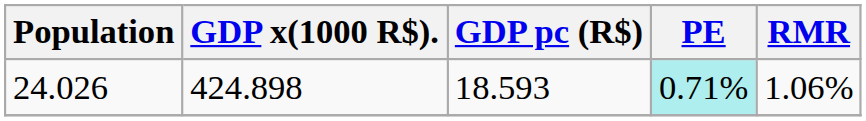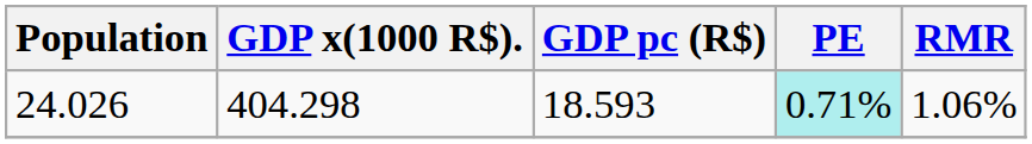 <table class="wikitable">
 <tr>
 <th>Population</th>
 <th><a href='#'>GDP</a> x(1000 R$).</th>
 <th><a href='#'>GDP pc</a> (R$)</th>
 <th><a href='#'>PE</a></th>
 <th><a href='#'>RMR</a></th>
 </tr>
 <tr>
 <td>24.026</td>
-<td>424.898</td>
+<td>404.298</td>
 <td>18.593</td>
 <td style="background: paleturquoise;">0.71%</td>
 <td>1.06%</td>
 </tr>
 <tr>
 </tr>
 </table>
